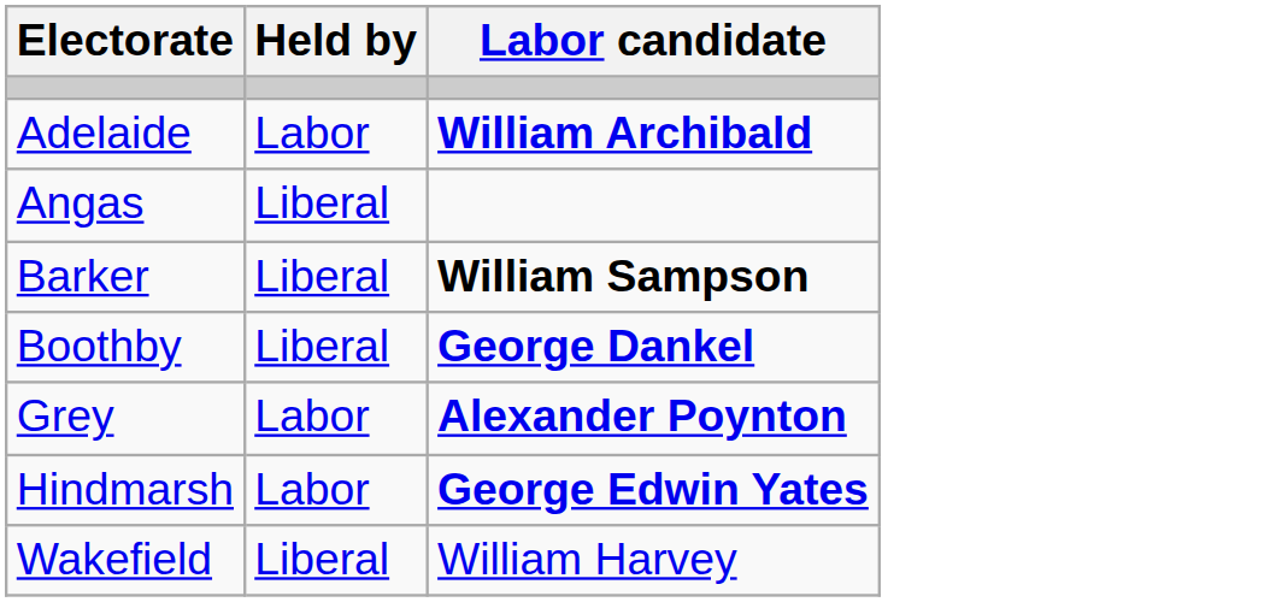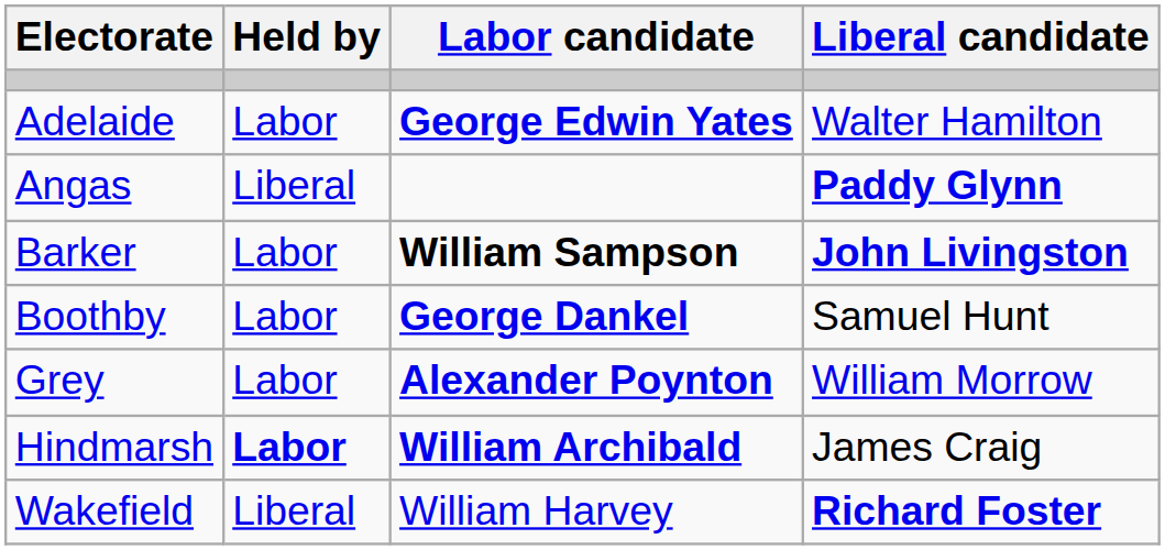 <table class="wikitable">
 <tr>
 <th>Electorate</th>
 <th>Held by</th>
 <th><a href='#'>Labor</a> candidate</th>
+<th><a href='#'>Liberal</a> candidate</th>
 </tr>
 <tr bgcolor="#cccccc">
+<td></td>
 <td></td>
 <td></td>
 <td></td>
 </tr>
 <tr>
 <td><a href='#'>Adelaide</a></td>
 <td><a href='#'>Labor</a></td>
-<td><strong><a href='#'>William Archibald</a></strong></td>
+<td><strong><a href='#'>George Edwin Yates</a></strong></td>
+<td><a href='#'>Walter Hamilton</a></td>
 </tr>
 <tr>
 <td><a href='#'>Angas</a></td>
 <td><a href='#'>Liberal</a></td>
 <td></td>
+<td><strong><a href='#'>Paddy Glynn</a></strong></td>
 </tr>
 <tr>
 <td><a href='#'>Barker</a></td>
-<td><a href='#'>Liberal</a></td>
+<td><a href='#'>Labor</a></td>
 <td><strong>William Sampson</strong></td>
+<td><strong><a href='#'>John Livingston</a></strong></td>
 </tr>
 <tr>
 <td><a href='#'>Boothby</a></td>
-<td><a href='#'>Liberal</a></td>
+<td><a href='#'>Labor</a></td>
 <td><strong><a href='#'>George Dankel</a></strong></td>
+<td>Samuel Hunt</td>
 </tr>
 <tr>
 <td><a href='#'>Grey</a></td>
 <td><a href='#'>Labor</a></td>
 <td><strong><a href='#'>Alexander Poynton</a></strong></td>
+<td><a href='#'>William Morrow</a></td>
 </tr>
 <tr>
 <td><a href='#'>Hindmarsh</a></td>
-<td><a href='#'>Labor</a></td>
-<td><strong><a href='#'>George Edwin Yates</a></strong></td>
+<td><strong><a href='#'>Labor</a></strong></td>
+<td><strong><a href='#'>William Archibald</a></strong></td>
+<td>James Craig</td>
 </tr>
 <tr>
 <td><a href='#'>Wakefield</a></td>
 <td><a href='#'>Liberal</a></td>
 <td><a href='#'>William Harvey</a></td>
+<td><strong><a href='#'>Richard Foster</a></strong></td>
 </tr>
 </table>
